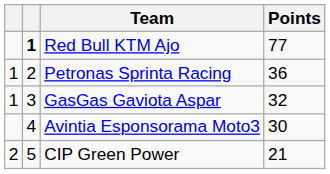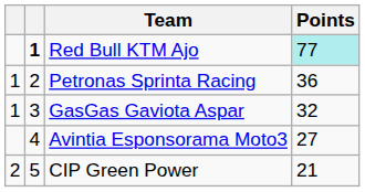 <table class="wikitable" style="font-size: 85%;">
 <tr>
 <th scope="col"></th>
 <th scope="col"></th>
 <th scope="col">Team</th>
 <th scope="col">Points</th>
 </tr>
 <tr>
 <td align="left"></td>
 <td align=center><strong>1</strong></td>
 <td> <a href='#'>Red Bull KTM Ajo</a></td>
-<td align=left>77</td>
+<td align=left style="background: paleturquoise;">77</td>
 </tr>
 <tr>
 <td align="left"> 1</td>
 <td align=center>2</td>
 <td> <a href='#'>Petronas Sprinta Racing</a></td>
 <td align=left>36</td>
 </tr>
 <tr>
 <td align="left"> 1</td>
 <td align=center>3</td>
 <td> <a href='#'>GasGas Gaviota Aspar</a></td>
 <td align=left>32</td>
 </tr>
 <tr>
 <td align="left"></td>
 <td align=center>4</td>
 <td> <a href='#'>Avintia Esponsorama Moto3</a></td>
-<td align=left>30</td>
+<td align=left>27</td>
 </tr>
 <tr>
 <td align="left"> 2</td>
 <td align=center>5</td>
 <td> CIP Green Power</td>
 <td align=left>21</td>
 </tr>
 </table>
